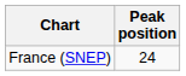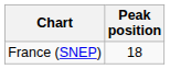 <table class="wikitable">
 <tr>
 <th>Chart</th>
 <th>Peak<br>position</th>
 </tr>
 <tr>
 <td>France (<a href='#'>SNEP</a>)</td>
-<td align="center">24</td>
+<td align="center">18</td>
 </tr>
 </table>
